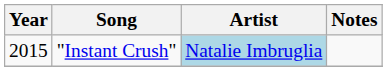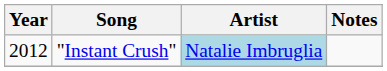 <table class="wikitable">
 <tr>
 <th>Year</th>
 <th>Song</th>
 <th>Artist</th>
 <th>Notes</th>
 </tr>
 <tr>
-<td>2015</td>
+<td>2012</td>
 <td>"<a href='#'>Instant Crush</a>"</td>
 <td style="background: lightblue;"><a href='#'>Natalie Imbruglia</a></td>
 <td></td>
 </tr>
 <tr>
 </tr>
 </table>
